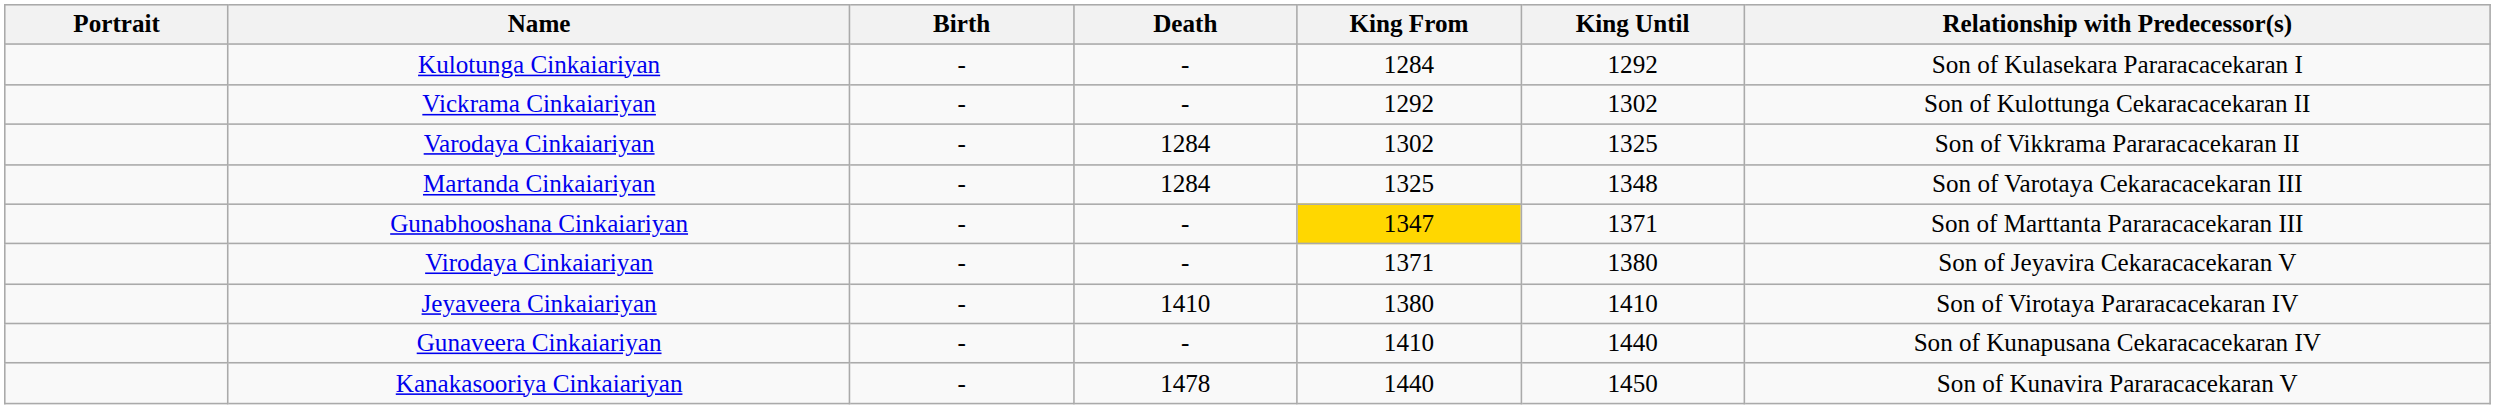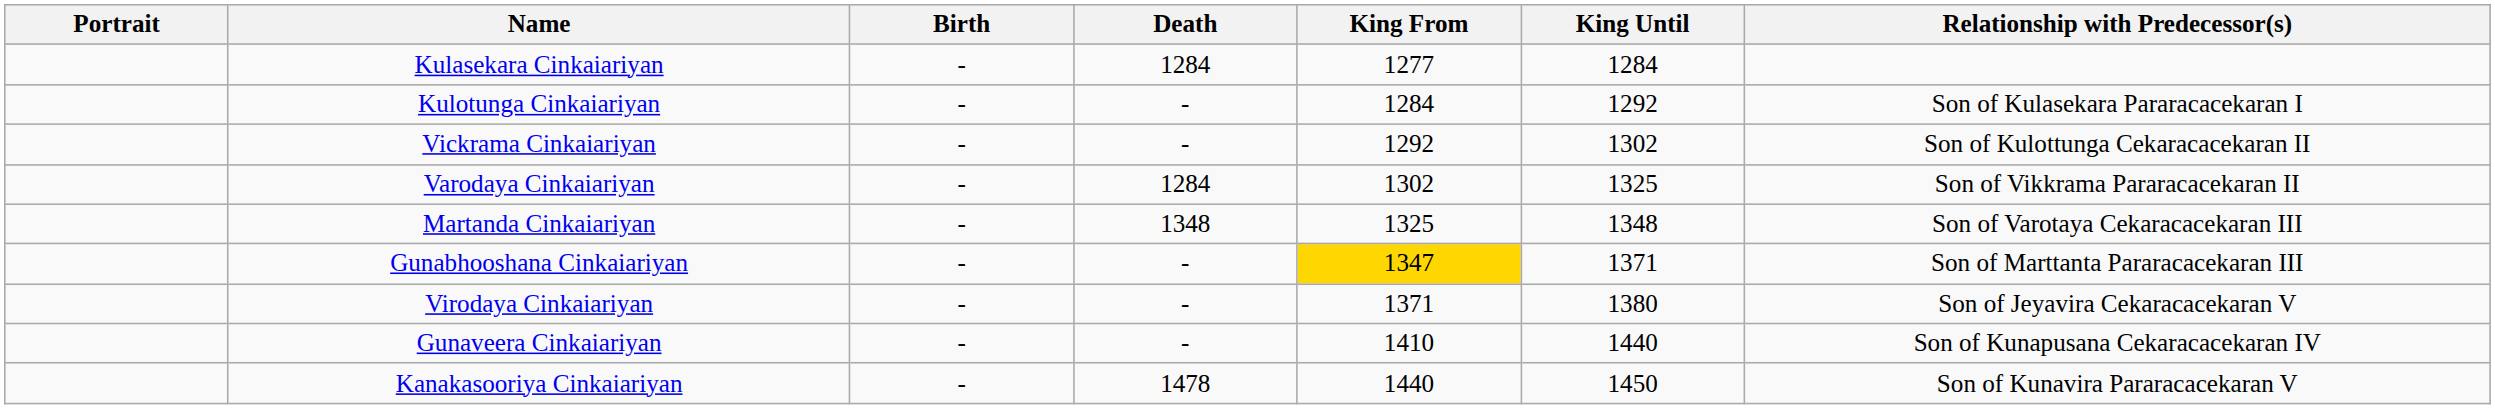 <table width=100% class="wikitable" style="text-align:center;">
 <tr>
 <th width=9%>Portrait</th>
 <th width=25%>Name</th>
 <th width=9%>Birth</th>
 <th width=9%>Death</th>
 <th width=9%>King From</th>
 <th width=9%>King Until</th>
 <th width=30%>Relationship with Predecessor(s)</th>
+</tr>
+<tr>
+<td align="center"></td>
+<td align="center"><a href='#'>Kulasekara Cinkaiariyan</a></td>
+<td align="center">-</td>
+<td align="center">1284</td>
+<td align="center">1277</td>
+<td align="center">1284</td>
+<td align="center"></td>
 </tr>
 <tr>
 <td align="center"></td>
 <td align="center"><a href='#'>Kulotunga Cinkaiariyan</a></td>
 <td align="center">-</td>
 <td align="center">-</td>
 <td align="center">1284</td>
 <td align="center">1292</td>
 <td align="center">Son of Kulasekara Pararacacekaran I</td>
 </tr>
 <tr>
 <td align="center"></td>
 <td align="center"><a href='#'>Vickrama Cinkaiariyan</a></td>
 <td align="center">-</td>
 <td align="center">-</td>
 <td align="center">1292</td>
 <td align="center">1302</td>
 <td align="center">Son of Kulottunga Cekaracacekaran II</td>
 </tr>
 <tr>
 <td align="center"></td>
 <td align="center"><a href='#'>Varodaya Cinkaiariyan</a></td>
 <td align="center">-</td>
 <td align="center">1284</td>
 <td align="center">1302</td>
 <td align="center">1325</td>
 <td align="center">Son of Vikkrama Pararacacekaran II</td>
 </tr>
 <tr>
 <td align="center"></td>
 <td align="center"><a href='#'>Martanda Cinkaiariyan</a></td>
 <td align="center">-</td>
-<td align="center">1284</td>
+<td align="center">1348</td>
 <td align="center">1325</td>
 <td align="center">1348</td>
 <td align="center">Son of Varotaya Cekaracacekaran III</td>
 </tr>
 <tr>
 <td align="center"></td>
 <td align="center"><a href='#'>Gunabhooshana Cinkaiariyan</a></td>
 <td align="center">-</td>
 <td align="center">-</td>
 <td align="center" style="background: gold;">1347</td>
 <td align="center">1371</td>
 <td align="center">Son of Marttanta Pararacacekaran III</td>
 </tr>
 <tr>
 <td align="center"></td>
 <td align="center"><a href='#'>Virodaya Cinkaiariyan</a></td>
 <td align="center">-</td>
 <td align="center">-</td>
 <td align="center">1371</td>
 <td align="center">1380</td>
 <td align="center">Son of Jeyavira Cekaracacekaran V</td>
 </tr>
 <tr>
 <td align="center"></td>
-<td align="center"><a href='#'>Jeyaveera Cinkaiariyan</a></td>
-<td align="center">-</td>
-<td align="center">1410</td>
-<td align="center">1380</td>
-<td align="center">1410</td>
-<td align="center">Son of Virotaya Pararacacekaran IV</td>
-</tr>
-<tr>
-<td align="center"></td>
 <td align="center"><a href='#'>Gunaveera Cinkaiariyan</a></td>
 <td align="center">-</td>
 <td align="center">-</td>
 <td align="center">1410</td>
 <td align="center">1440</td>
 <td align="center">Son of Kunapusana Cekaracacekaran IV</td>
 </tr>
 <tr>
 <td align="center"></td>
 <td align="center"><a href='#'>Kanakasooriya Cinkaiariyan</a></td>
 <td align="center">-</td>
 <td align="center">1478</td>
 <td align="center">1440</td>
 <td align="center">1450</td>
 <td align="center">Son of Kunavira Pararacacekaran V</td>
 </tr>
 </table>
